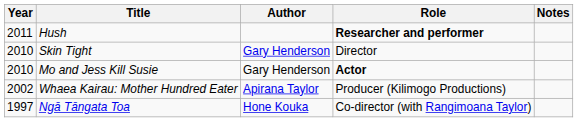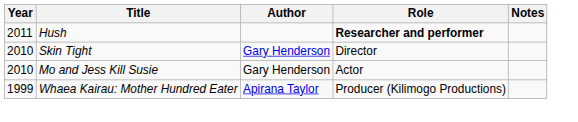 <table class="wikitable">
 <tr>
 <th>Year</th>
 <th>Title</th>
 <th>Author</th>
 <th>Role</th>
 <th>Notes</th>
 </tr>
 <tr>
 <td>2011</td>
 <td><em>Hush</em></td>
 <td></td>
 <td><strong>Researcher and performer</strong></td>
 <td></td>
 </tr>
 <tr>
 <td>2010</td>
 <td><em>Skin Tight</em></td>
 <td><a href='#'>Gary Henderson</a></td>
 <td>Director</td>
 <td></td>
 </tr>
 <tr>
 <td>2010</td>
 <td><em>Mo and Jess Kill Susie</em></td>
 <td>Gary Henderson</td>
-<td><strong>Actor</strong></td>
+<td>Actor</td>
 <td></td>
 </tr>
 <tr>
-<td>2002</td>
+<td>1999</td>
 <td><em>Whaea Kairau: Mother Hundred Eater</em></td>
 <td><a href='#'>Apirana Taylor</a></td>
 <td>Producer (Kilimogo Productions)</td>
 <td></td>
 </tr>
-<tr>
-<td>1997</td>
-<td><em><a href='#'>Ngā Tāngata Toa</a></em></td>
-<td><a href='#'>Hone Kouka</a></td>
-<td>Co-director (with <a href='#'>Rangimoana Taylor</a>)</td>
-<td></td>
-</tr>
 </table>
